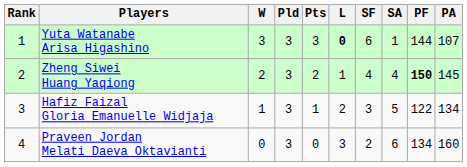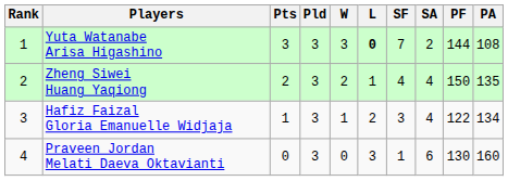 <table class="wikitable" style="font-size:90%; text-align:center">
 <tr>
 <th width="20">Rank</th>
 <th width="200">Players</th>
+<th width="20">Pts</th>
+<th width="20">Pld</th>
 <th width="20">W</th>
-<th width="20">Pld</th>
-<th width="20">Pts</th>
 <th width="20">L</th>
 <th width="20">SF</th>
 <th width="20">SA</th>
 <th width="20">PF</th>
 <th width="20">PA</th>
 </tr>
 <tr bgcolor="#ccffcc">
 <td>1</td>
 <td align="left"> <a href='#'>Yuta Watanabe</a><br> <a href='#'>Arisa Higashino</a></td>
 <td>3</td>
 <td>3</td>
 <td>3</td>
 <td><strong>0</strong></td>
-<td>6</td>
-<td>1</td>
+<td>7</td>
+<td>2</td>
 <td>144</td>
-<td>107</td>
+<td>108</td>
 </tr>
 <tr bgcolor="#ccffcc">
 <td>2</td>
 <td align="left"> <a href='#'>Zheng Siwei</a><br> <a href='#'>Huang Yaqiong</a></td>
 <td>2</td>
 <td>3</td>
 <td>2</td>
 <td>1</td>
 <td>4</td>
 <td>4</td>
-<td><strong>150</strong></td>
-<td>145</td>
+<td>150</td>
+<td>135</td>
 </tr>
 <tr bgcolor="">
 <td>3</td>
 <td align="left"> <a href='#'>Hafiz Faizal</a><br> <a href='#'>Gloria Emanuelle Widjaja</a></td>
 <td>1</td>
 <td>3</td>
 <td>1</td>
 <td>2</td>
 <td>3</td>
-<td>5</td>
+<td>4</td>
 <td>122</td>
 <td>134</td>
 </tr>
 <tr bgcolor="">
 <td>4</td>
 <td align="left"> <a href='#'>Praveen Jordan</a><br> <a href='#'>Melati Daeva Oktavianti</a></td>
 <td>0</td>
 <td>3</td>
 <td>0</td>
 <td>3</td>
-<td>2</td>
+<td>1</td>
 <td>6</td>
-<td>134</td>
+<td>130</td>
 <td>160</td>
 </tr>
 </table>
